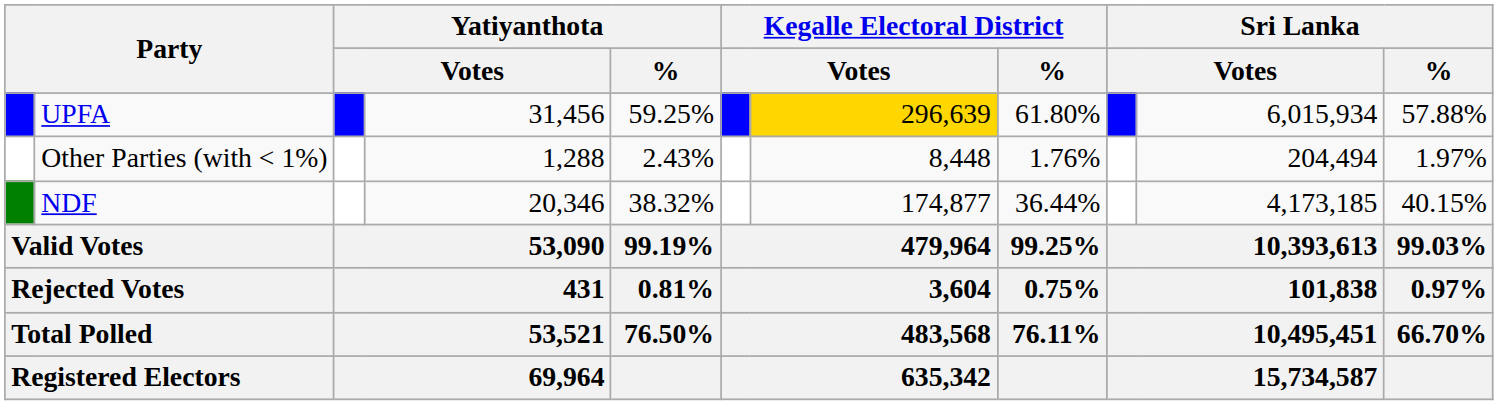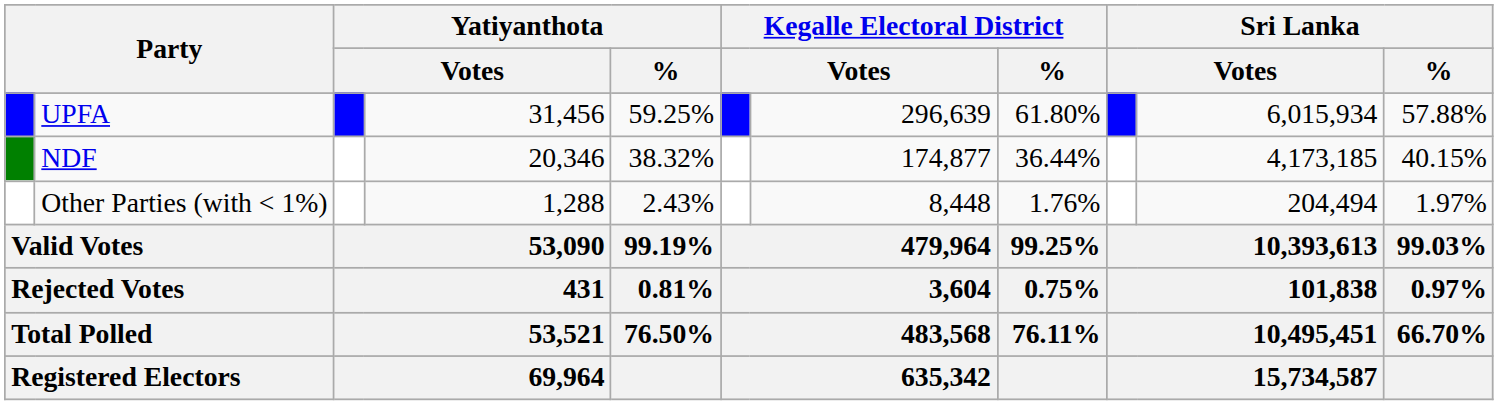 <table class="wikitable">
 <tr>
 <th colspan="2" width="144px"rowspan="2">Party</th>
 <th colspan="3" width="216px">Yatiyanthota</th>
 <th colspan="3" width="216px"><a href='#'>Kegalle Electoral District</a></th>
 <th colspan="3" width="216px">Sri Lanka</th>
 </tr>
 <tr>
 <th colspan="2" width="144px">Votes</th>
 <th>%</th>
 <th colspan="2" width="144px">Votes</th>
 <th>%</th>
 <th colspan="2" width="144px">Votes</th>
 <th>%</th>
 </tr>
 <tr>
 <td style="background-color:blue;" width="10px"></td>
 <td style="text-align:left;"><a href='#'>UPFA</a></td>
 <td style="background-color:blue;" width="10px"></td>
 <td style="text-align:right;">31,456</td>
 <td style="text-align:right;">59.25%</td>
 <td style="background-color:blue;" width="10px"></td>
-<td style="background: gold; text-align:right;">296,639</td>
+<td style="text-align:right;">296,639</td>
 <td style="text-align:right;">61.80%</td>
 <td style="background-color:blue;" width="10px"></td>
 <td style="text-align:right;">6,015,934</td>
 <td style="text-align:right;">57.88%</td>
+</tr>
+<tr>
+<td style="background-color:green;" width="10px"></td>
+<td style="text-align:left;"><a href='#'>NDF</a></td>
+<td style="background-color:white;" width="10px"></td>
+<td style="text-align:right;">20,346</td>
+<td style="text-align:right;">38.32%</td>
+<td style="background-color:white;" width="10px"></td>
+<td style="text-align:right;">174,877</td>
+<td style="text-align:right;">36.44%</td>
+<td style="background-color:white;" width="10px"></td>
+<td style="text-align:right;">4,173,185</td>
+<td style="text-align:right;">40.15%</td>
 </tr>
 <tr>
 <td style="background-color:white;" width="10px"></td>
 <td style="text-align:left;">Other Parties (with < 1%)</td>
 <td style="background-color:white;" width="10px"></td>
 <td style="text-align:right;">1,288</td>
 <td style="text-align:right;">2.43%</td>
 <td style="background-color:white;" width="10px"></td>
 <td style="text-align:right;">8,448</td>
 <td style="text-align:right;">1.76%</td>
 <td style="background-color:white;" width="10px"></td>
 <td style="text-align:right;">204,494</td>
 <td style="text-align:right;">1.97%</td>
-</tr>
-<tr>
-<td style="background-color:green;" width="10px"></td>
-<td style="text-align:left;"><a href='#'>NDF</a></td>
-<td style="background-color:white;" width="10px"></td>
-<td style="text-align:right;">20,346</td>
-<td style="text-align:right;">38.32%</td>
-<td style="background-color:white;" width="10px"></td>
-<td style="text-align:right;">174,877</td>
-<td style="text-align:right;">36.44%</td>
-<td style="background-color:white;" width="10px"></td>
-<td style="text-align:right;">4,173,185</td>
-<td style="text-align:right;">40.15%</td>
 </tr>
 <tr>
 <th colspan="2" width="144px"style="text-align:left;">Valid Votes</th>
 <th style="text-align:right;"colspan="2" width="144px">53,090</th>
 <th style="text-align:right;">99.19%</th>
 <th style="text-align:right;"colspan="2" width="144px">479,964</th>
 <th style="text-align:right;">99.25%</th>
 <th style="text-align:right;"colspan="2" width="144px">10,393,613</th>
 <th style="text-align:right;">99.03%</th>
 </tr>
 <tr>
 <th colspan="2" width="144px"style="text-align:left;">Rejected Votes</th>
 <th style="text-align:right;"colspan="2" width="144px">431</th>
 <th style="text-align:right;">0.81%</th>
 <th style="text-align:right;"colspan="2" width="144px">3,604</th>
 <th style="text-align:right;">0.75%</th>
 <th style="text-align:right;"colspan="2" width="144px">101,838</th>
 <th style="text-align:right;">0.97%</th>
 </tr>
 <tr>
 <th colspan="2" width="144px"style="text-align:left;">Total Polled</th>
 <th style="text-align:right;"colspan="2" width="144px">53,521</th>
 <th style="text-align:right;">76.50%</th>
 <th style="text-align:right;"colspan="2" width="144px">483,568</th>
 <th style="text-align:right;">76.11%</th>
 <th style="text-align:right;"colspan="2" width="144px">10,495,451</th>
 <th style="text-align:right;">66.70%</th>
 </tr>
 <tr>
 <th colspan="2" width="144px"style="text-align:left;">Registered Electors</th>
 <th style="text-align:right;"colspan="2" width="144px">69,964</th>
 <th></th>
 <th style="text-align:right;"colspan="2" width="144px">635,342</th>
 <th></th>
 <th style="text-align:right;"colspan="2" width="144px">15,734,587</th>
 <th></th>
 </tr>
 </table>
